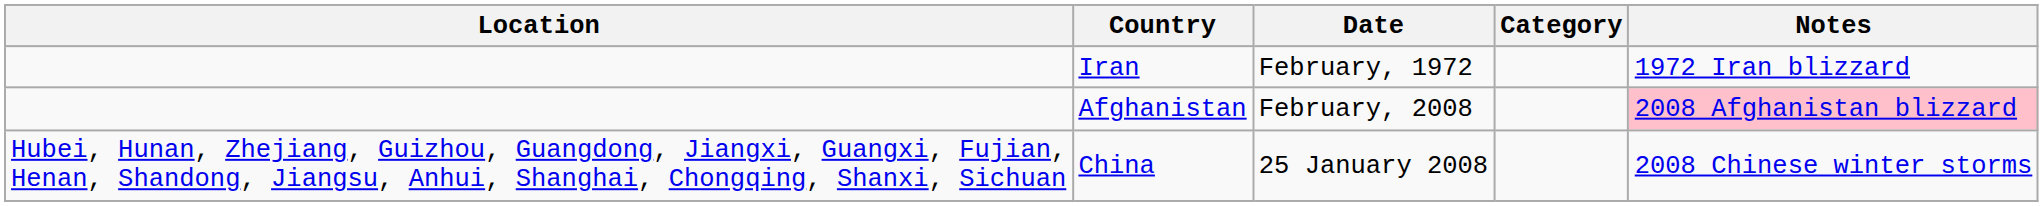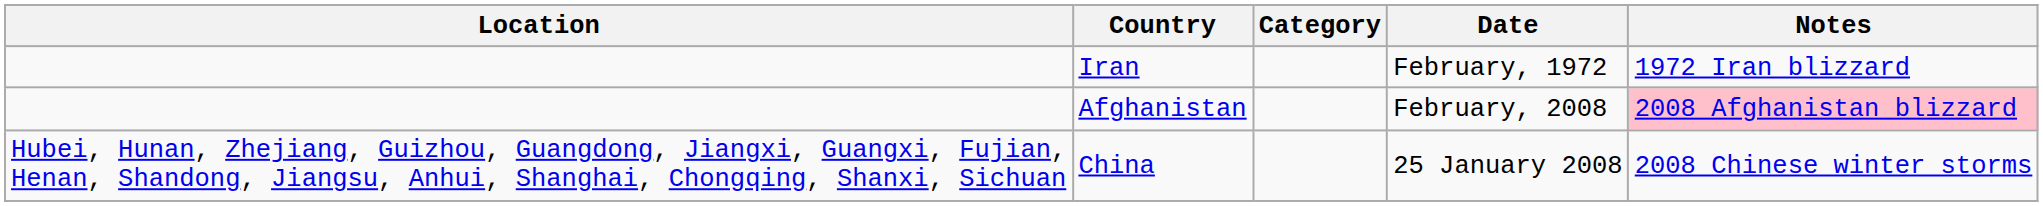 <table class="wikitable sortable">
 <tr>
 <th>Location</th>
 <th>Country</th>
+<th>Category</th>
 <th>Date</th>
-<th>Category</th>
 <th>Notes</th>
 </tr>
 <tr>
 <td></td>
 <td><a href='#'>Iran</a></td>
+<td></td>
 <td>February, 1972</td>
-<td></td>
 <td><a href='#'>1972 Iran blizzard</a></td>
 </tr>
 <tr>
 <td></td>
 <td><a href='#'>Afghanistan</a></td>
+<td></td>
 <td>February, 2008</td>
-<td></td>
 <td style="background: pink;"><a href='#'>2008 Afghanistan blizzard</a></td>
 </tr>
 <tr>
 <td><a href='#'>Hubei</a>, <a href='#'>Hunan</a>, <a href='#'>Zhejiang</a>, <a href='#'>Guizhou</a>, <a href='#'>Guangdong</a>, <a href='#'>Jiangxi</a>, <a href='#'>Guangxi</a>, <a href='#'>Fujian</a>,<br><a href='#'>Henan</a>, <a href='#'>Shandong</a>, <a href='#'>Jiangsu</a>, <a href='#'>Anhui</a>, <a href='#'>Shanghai</a>, <a href='#'>Chongqing</a>, <a href='#'>Shanxi</a>, <a href='#'>Sichuan</a></td>
 <td><a href='#'>China</a></td>
+<td></td>
 <td>25 January 2008</td>
-<td></td>
 <td><a href='#'>2008 Chinese winter storms</a></td>
 </tr>
 </table>
